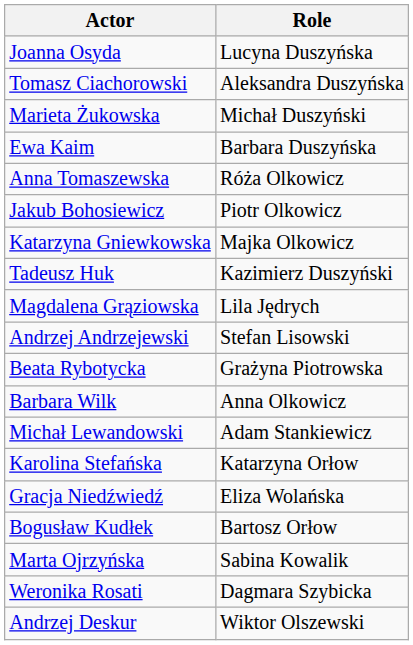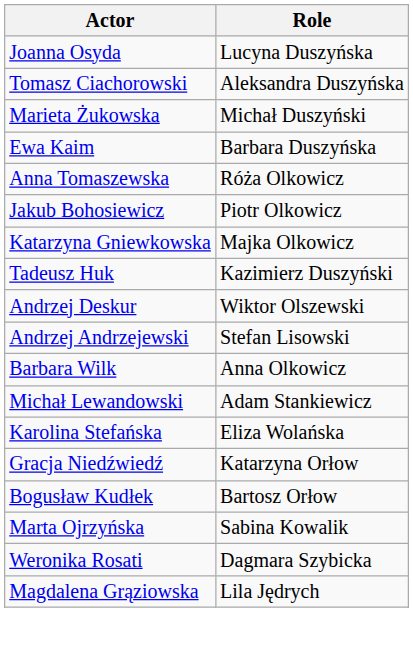 <table class="wikitable">
 <tr>
 <th>Actor</th>
 <th>Role</th>
 </tr>
 <tr>
 <td><a href='#'>Joanna Osyda</a></td>
 <td>Lucyna Duszyńska</td>
 </tr>
 <tr>
 <td><a href='#'>Tomasz Ciachorowski</a></td>
 <td>Aleksandra Duszyńska</td>
 </tr>
 <tr>
 <td><a href='#'>Marieta Żukowska</a></td>
 <td>Michał Duszyński</td>
 </tr>
 <tr>
 <td><a href='#'>Ewa Kaim</a></td>
 <td>Barbara Duszyńska</td>
 </tr>
 <tr>
 <td><a href='#'>Anna Tomaszewska</a></td>
 <td>Róża Olkowicz</td>
 </tr>
 <tr>
 <td><a href='#'>Jakub Bohosiewicz</a></td>
 <td>Piotr Olkowicz</td>
 </tr>
 <tr>
 <td><a href='#'>Katarzyna Gniewkowska</a></td>
 <td>Majka Olkowicz</td>
 </tr>
 <tr>
 <td><a href='#'>Tadeusz Huk</a></td>
 <td>Kazimierz Duszyński</td>
 </tr>
 <tr>
-<td><a href='#'>Magdalena Grąziowska</a></td>
-<td>Lila Jędrych</td>
+<td><a href='#'>Andrzej Deskur</a></td>
+<td>Wiktor Olszewski</td>
 </tr>
 <tr>
 <td><a href='#'>Andrzej Andrzejewski</a></td>
 <td>Stefan Lisowski</td>
-</tr>
-<tr>
-<td><a href='#'>Beata Rybotycka</a></td>
-<td>Grażyna Piotrowska</td>
 </tr>
 <tr>
 <td><a href='#'>Barbara Wilk</a></td>
 <td>Anna Olkowicz</td>
 </tr>
 <tr>
 <td><a href='#'>Michał Lewandowski</a></td>
 <td>Adam Stankiewicz</td>
 </tr>
 <tr>
 <td><a href='#'>Karolina Stefańska</a></td>
-<td>Katarzyna Orłow</td>
+<td>Eliza Wolańska</td>
 </tr>
 <tr>
 <td><a href='#'>Gracja Niedźwiedź</a></td>
-<td>Eliza Wolańska</td>
+<td>Katarzyna Orłow</td>
 </tr>
 <tr>
 <td><a href='#'>Bogusław Kudłek</a></td>
 <td>Bartosz Orłow</td>
 </tr>
 <tr>
 <td><a href='#'>Marta Ojrzyńska</a></td>
 <td>Sabina Kowalik</td>
 </tr>
 <tr>
 <td><a href='#'>Weronika Rosati</a></td>
 <td>Dagmara Szybicka</td>
 </tr>
 <tr>
-<td><a href='#'>Andrzej Deskur</a></td>
-<td>Wiktor Olszewski</td>
+<td><a href='#'>Magdalena Grąziowska</a></td>
+<td>Lila Jędrych</td>
 </tr>
 </table>
